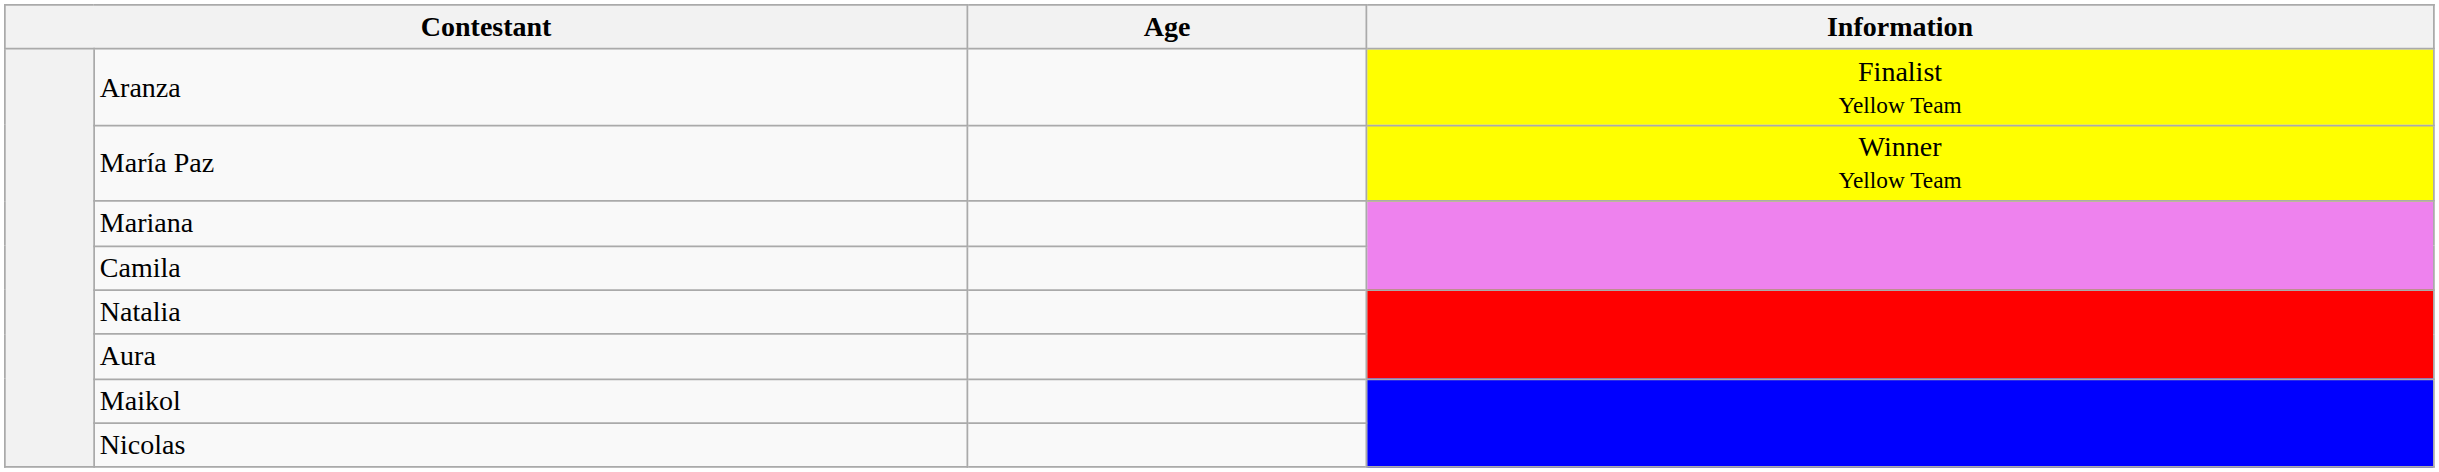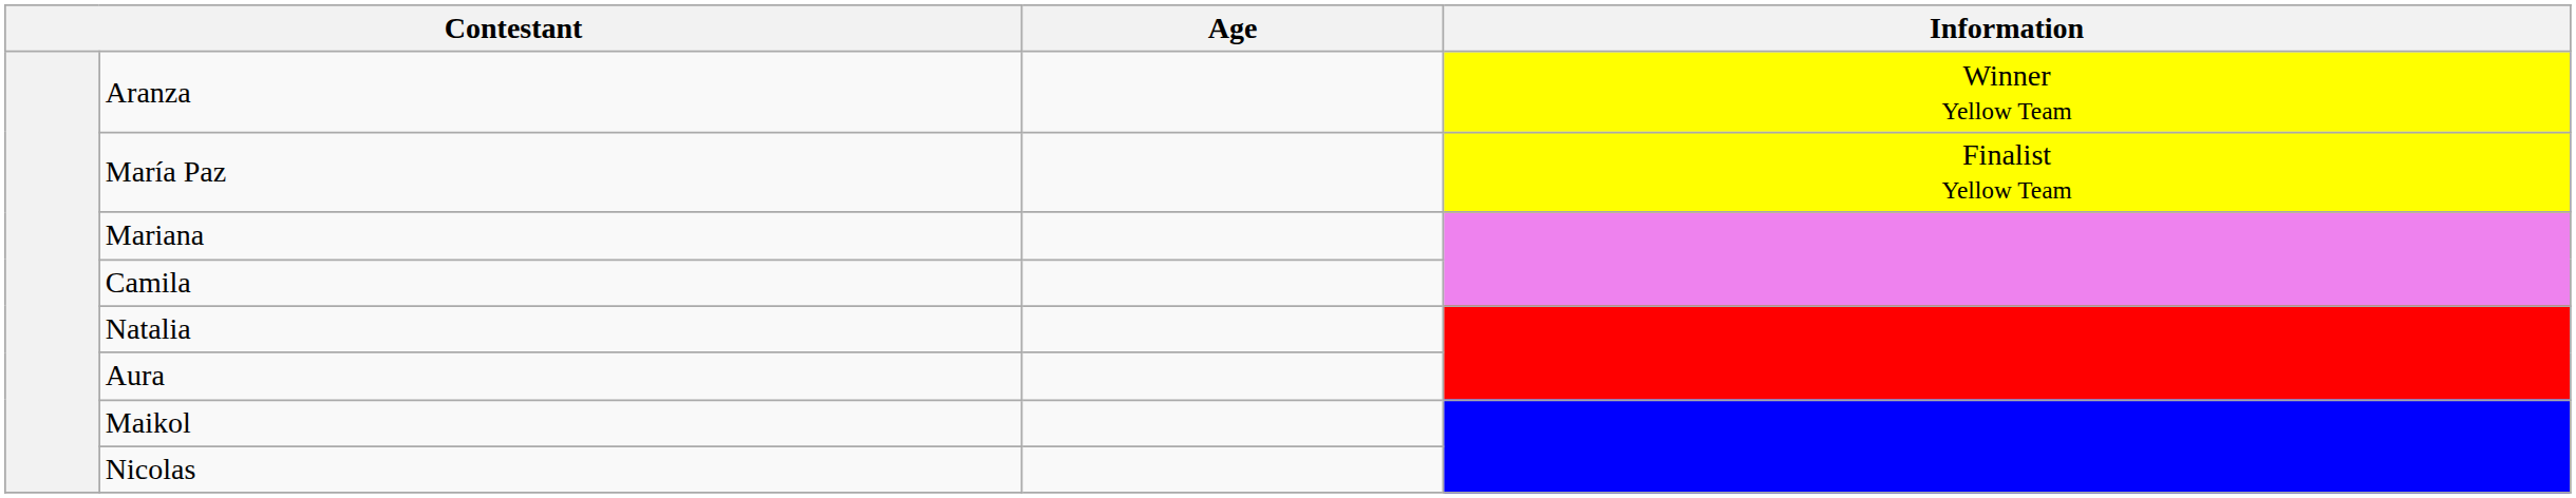 <table class="wikitable" style="width:70%;">
 <tr>
 <th colspan="2">Contestant</th>
 <th>Age</th>
 <th>Information</th>
 </tr>
 <tr>
 <th rowspan="8"></th>
 <td> Aranza</td>
 <td></td>
-<td style="background:yellow" align="center">Finalist<br><small>Yellow Team</small></td>
+<td style="background:yellow" align="center">Winner<br><small>Yellow Team</small></td>
 </tr>
 <tr>
 <td> María Paz</td>
 <td></td>
-<td style="background:yellow" align="center">Winner<br><small>Yellow Team</small></td>
+<td style="background:yellow" align="center">Finalist<br><small>Yellow Team</small></td>
 </tr>
 <tr>
 <td> Mariana</td>
 <td></td>
 <td rowspan="2;" style="background:violet;"></td>
 </tr>
 <tr>
 <td> Camila</td>
 <td></td>
 </tr>
 <tr>
 <td> Natalia</td>
 <td></td>
 <td rowspan="2;" style="background:red;"></td>
 </tr>
 <tr>
 <td> Aura</td>
 <td></td>
 </tr>
 <tr>
 <td> Maikol</td>
 <td></td>
 <td rowspan="2;" style="background:blue;"></td>
 </tr>
 <tr>
 <td> Nicolas</td>
 <td></td>
 </tr>
 </table>
